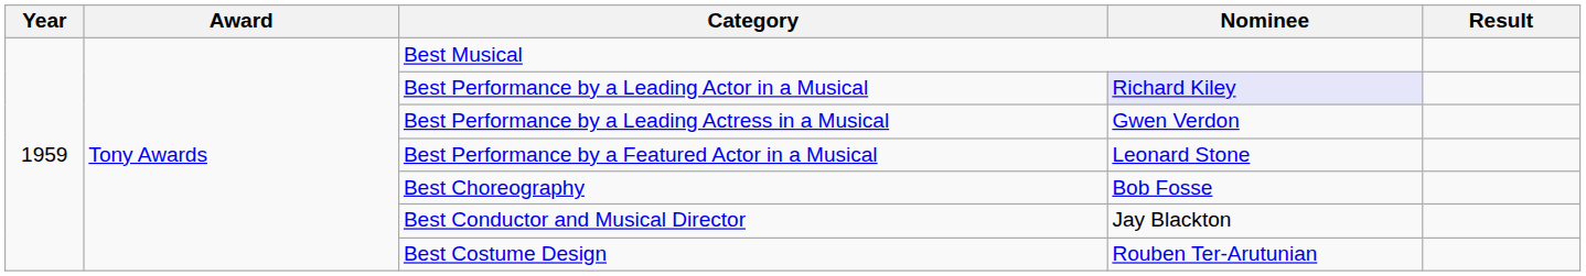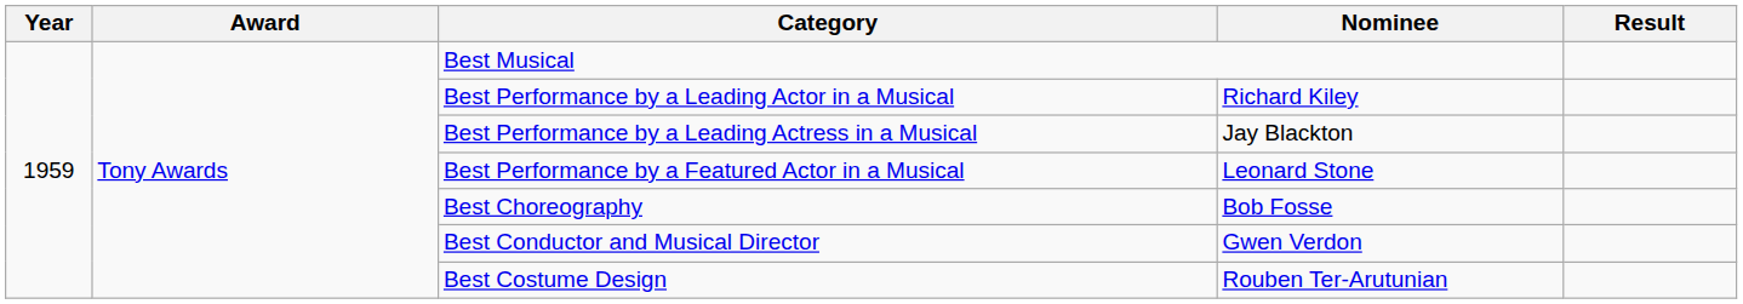 <table class="wikitable" width="95%">
 <tr>
 <th width="5%">Year</th>
 <th width="20%">Award</th>
 <th width="45%">Category</th>
 <th width="20%">Nominee</th>
 <th width="10%">Result</th>
 </tr>
 <tr>
 <td rowspan="7" align="center">1959</td>
 <td rowspan="7"><a href='#'>Tony Awards</a></td>
 <td colspan="2"><a href='#'>Best Musical</a></td>
 <td></td>
 </tr>
 <tr>
 <td><a href='#'>Best Performance by a Leading Actor in a Musical</a></td>
-<td style="background: lavender;"><a href='#'>Richard Kiley</a></td>
+<td><a href='#'>Richard Kiley</a></td>
 <td></td>
 </tr>
 <tr>
 <td><a href='#'>Best Performance by a Leading Actress in a Musical</a></td>
-<td><a href='#'>Gwen Verdon</a></td>
+<td>Jay Blackton</td>
 <td></td>
 </tr>
 <tr>
 <td><a href='#'>Best Performance by a Featured Actor in a Musical</a></td>
 <td><a href='#'>Leonard Stone</a></td>
 <td></td>
 </tr>
 <tr>
 <td><a href='#'>Best Choreography</a></td>
 <td><a href='#'>Bob Fosse</a></td>
 <td></td>
 </tr>
 <tr>
 <td><a href='#'>Best Conductor and Musical Director</a></td>
-<td>Jay Blackton</td>
+<td><a href='#'>Gwen Verdon</a></td>
 <td></td>
 </tr>
 <tr>
 <td><a href='#'>Best Costume Design</a></td>
 <td><a href='#'>Rouben Ter-Arutunian</a></td>
 <td></td>
 </tr>
 </table>
